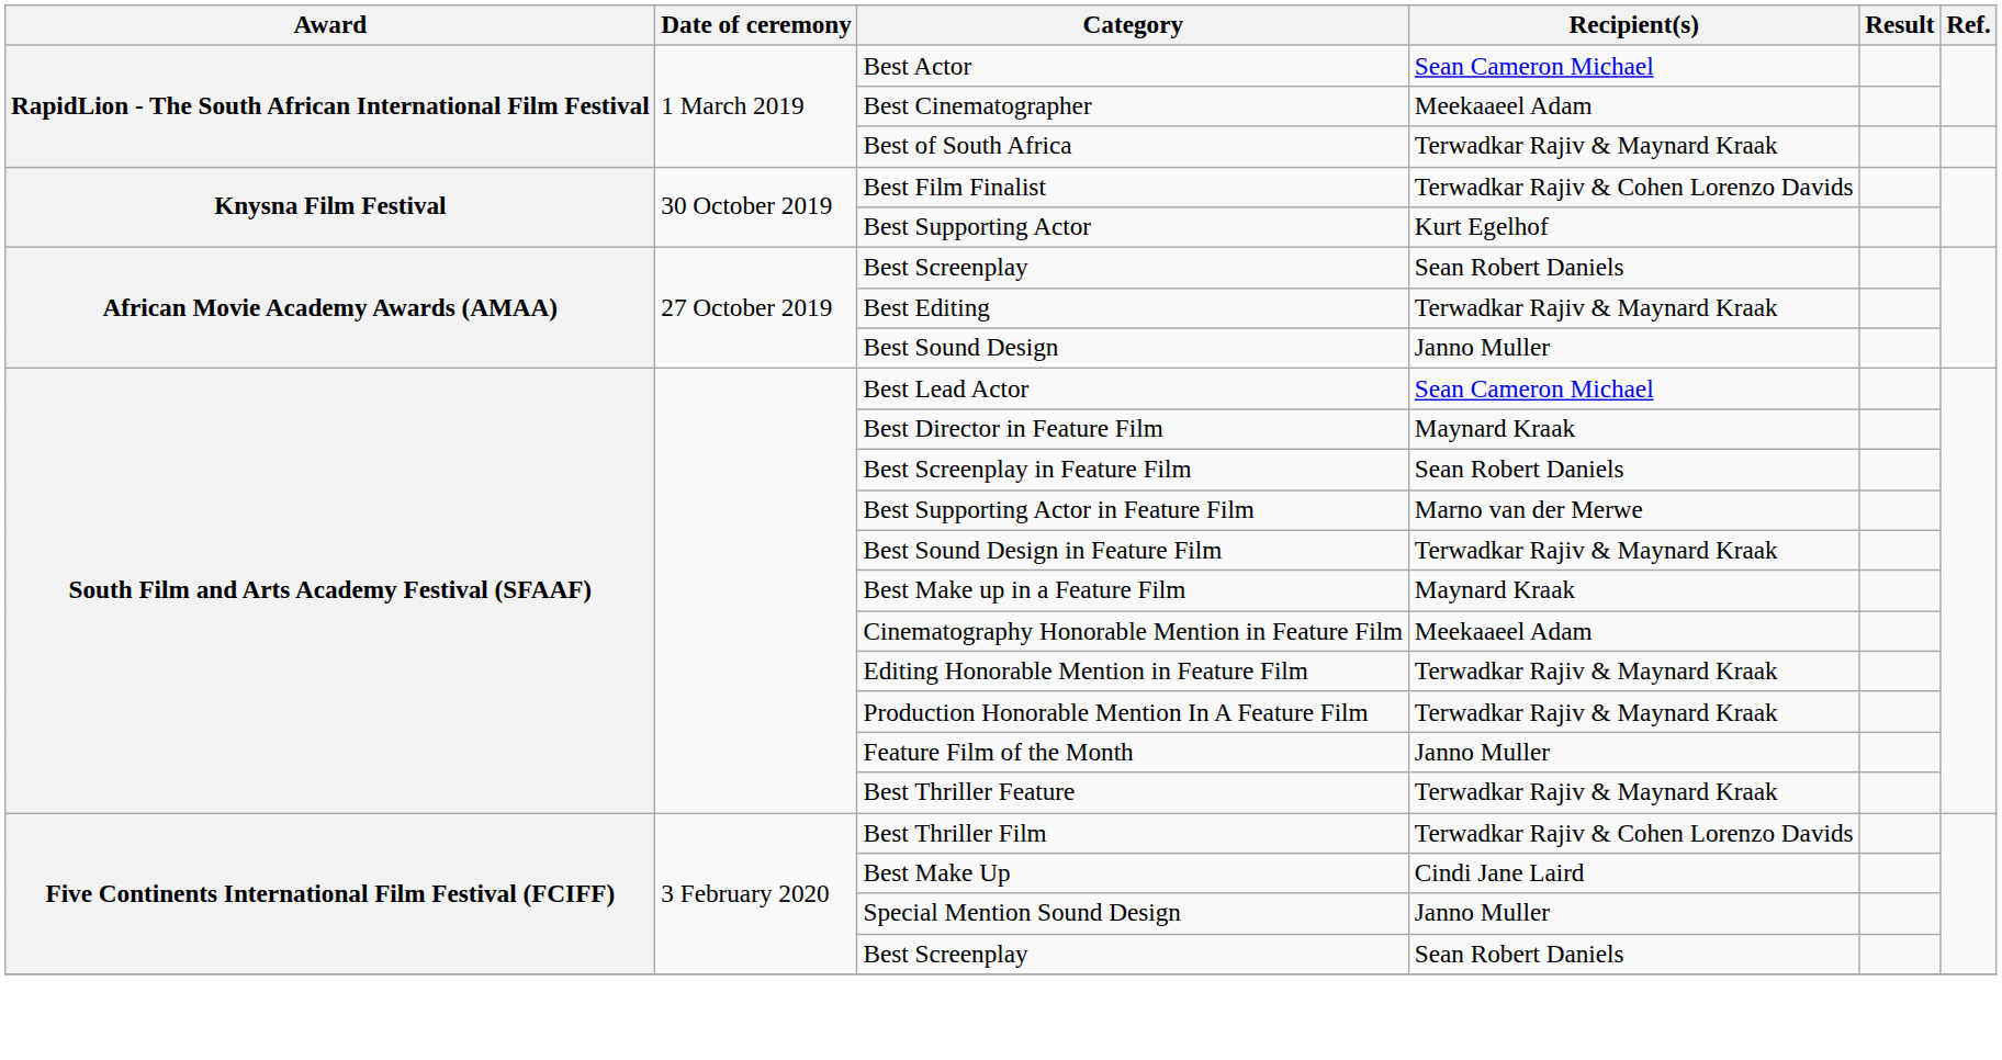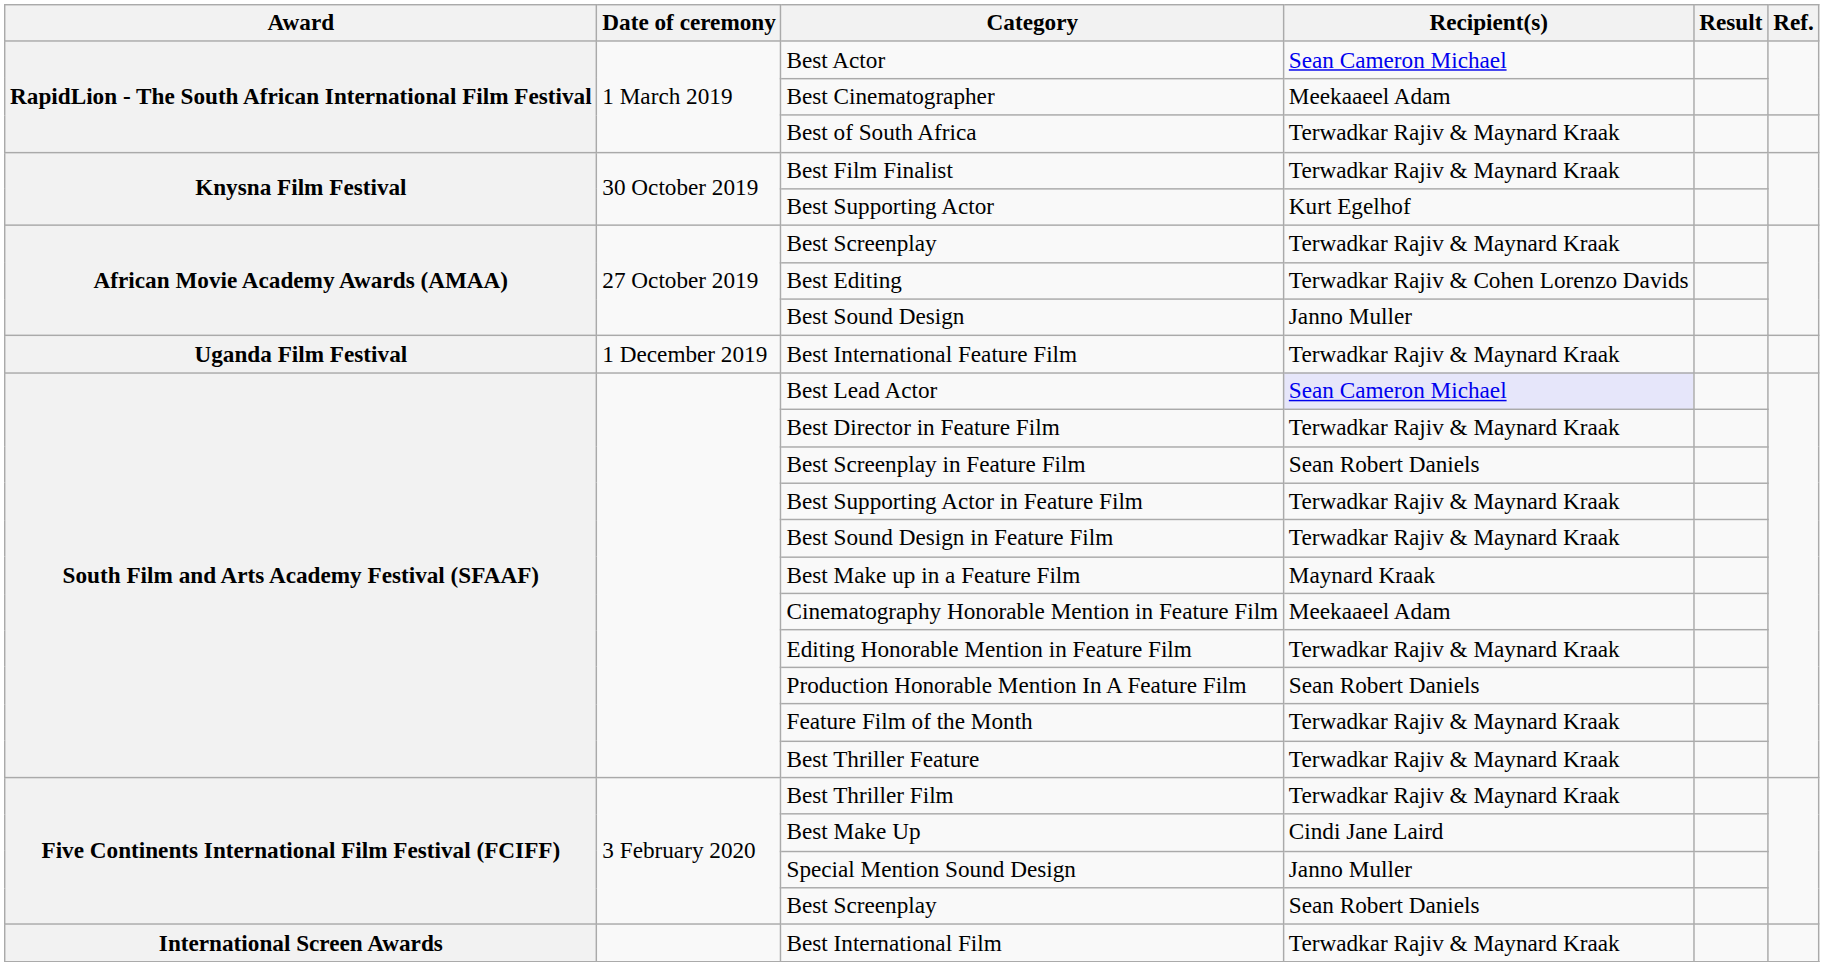 <table class="wikitable sortable">
 <tr>
 <th>Award</th>
 <th>Date of ceremony</th>
 <th>Category</th>
 <th>Recipient(s)</th>
 <th>Result</th>
 <th><abbr>Ref.</abbr></th>
 </tr>
 <tr>
 <th rowspan="3">RapidLion - The South African International Film Festival</th>
 <td rowspan="3">1 March 2019</td>
 <td>Best Actor</td>
 <td><a href='#'>Sean Cameron Michael</a></td>
 <td></td>
 <td rowspan="2"></td>
 </tr>
 <tr>
 <td>Best Cinematographer</td>
 <td>Meekaaeel Adam</td>
 <td></td>
 </tr>
 <tr>
 <td>Best of South Africa</td>
 <td>Terwadkar Rajiv & Maynard Kraak</td>
 <td></td>
 <td></td>
 </tr>
 <tr>
 <th rowspan="2">Knysna Film Festival</th>
 <td rowspan="2">30 October 2019</td>
 <td>Best Film Finalist</td>
-<td>Terwadkar Rajiv & Cohen Lorenzo Davids</td>
+<td>Terwadkar Rajiv & Maynard Kraak</td>
 <td></td>
 <td rowspan="2"></td>
 </tr>
 <tr>
 <td>Best Supporting Actor</td>
 <td>Kurt Egelhof</td>
 <td></td>
 </tr>
 <tr>
 <th rowspan="3">African Movie Academy Awards (AMAA)</th>
 <td rowspan="3">27 October 2019</td>
 <td>Best Screenplay</td>
-<td>Sean Robert Daniels</td>
+<td>Terwadkar Rajiv & Maynard Kraak</td>
 <td></td>
 <td rowspan="3"></td>
 </tr>
 <tr>
 <td>Best Editing</td>
-<td>Terwadkar Rajiv & Maynard Kraak</td>
+<td>Terwadkar Rajiv & Cohen Lorenzo Davids</td>
 <td></td>
 </tr>
 <tr>
 <td>Best Sound Design</td>
 <td>Janno Muller</td>
 <td></td>
 </tr>
 <tr>
+<th>Uganda Film Festival</th>
+<td>1 December 2019</td>
+<td>Best International Feature Film</td>
+<td>Terwadkar Rajiv & Maynard Kraak</td>
+<td></td>
+<td></td>
+</tr>
+<tr>
 <th rowspan="11">South Film and Arts Academy Festival (SFAAF)</th>
 <td rowspan="11"></td>
 <td>Best Lead Actor</td>
-<td><a href='#'>Sean Cameron Michael</a></td>
+<td style="background: lavender;"><a href='#'>Sean Cameron Michael</a></td>
 <td></td>
 <td rowspan="11"></td>
 </tr>
 <tr>
 <td>Best Director in Feature Film</td>
-<td>Maynard Kraak</td>
+<td>Terwadkar Rajiv & Maynard Kraak</td>
 <td></td>
 </tr>
 <tr>
 <td>Best Screenplay in Feature Film</td>
 <td>Sean Robert Daniels</td>
 <td></td>
 </tr>
 <tr>
 <td>Best Supporting Actor in Feature Film</td>
-<td>Marno van der Merwe</td>
+<td>Terwadkar Rajiv & Maynard Kraak</td>
 <td></td>
 </tr>
 <tr>
 <td>Best Sound Design in Feature Film</td>
 <td>Terwadkar Rajiv & Maynard Kraak</td>
 <td></td>
 </tr>
 <tr>
 <td>Best Make up in a Feature Film</td>
 <td>Maynard Kraak</td>
 <td></td>
 </tr>
 <tr>
 <td>Cinematography Honorable Mention in Feature Film</td>
 <td>Meekaaeel Adam</td>
 <td></td>
 </tr>
 <tr>
 <td>Editing Honorable Mention in Feature Film</td>
 <td>Terwadkar Rajiv & Maynard Kraak</td>
 <td></td>
 </tr>
 <tr>
 <td>Production Honorable Mention In A Feature Film</td>
-<td>Terwadkar Rajiv & Maynard Kraak</td>
+<td>Sean Robert Daniels</td>
 <td></td>
 </tr>
 <tr>
 <td>Feature Film of the Month</td>
-<td>Janno Muller</td>
+<td>Terwadkar Rajiv & Maynard Kraak</td>
 <td></td>
 </tr>
 <tr>
 <td>Best Thriller Feature</td>
 <td>Terwadkar Rajiv & Maynard Kraak</td>
 <td></td>
 </tr>
 <tr>
 <th rowspan="4">Five Continents International Film Festival (FCIFF)</th>
 <td rowspan="4">3 February 2020</td>
 <td>Best Thriller Film</td>
-<td>Terwadkar Rajiv & Cohen Lorenzo Davids</td>
+<td>Terwadkar Rajiv & Maynard Kraak</td>
 <td></td>
 <td rowspan="4"></td>
 </tr>
 <tr>
 <td>Best Make Up</td>
 <td>Cindi Jane Laird</td>
 <td></td>
 </tr>
 <tr>
 <td>Special Mention Sound Design</td>
 <td>Janno Muller</td>
 <td></td>
 </tr>
 <tr>
 <td>Best Screenplay</td>
 <td>Sean Robert Daniels</td>
 <td></td>
 </tr>
 <tr>
+<th>International Screen Awards</th>
+<td></td>
+<td>Best International Film</td>
+<td>Terwadkar Rajiv & Maynard Kraak</td>
+<td></td>
+<td></td>
+</tr>
+<tr>
 </tr>
 </table>
